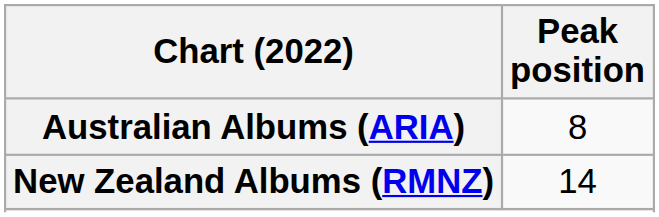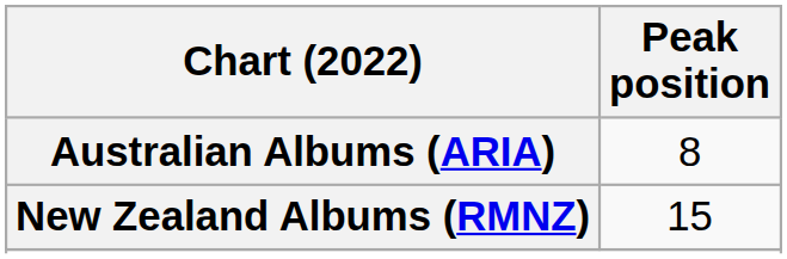 <table class="wikitable sortable plainrowheaders" style="text-align:center">
 <tr>
 <th scope="col">Chart (2022)</th>
 <th scope="col">Peak<br>position</th>
 </tr>
 <tr>
 <th scope="row">Australian Albums (<a href='#'>ARIA</a>)</th>
 <td>8</td>
 </tr>
 <tr>
 <th scope="row">New Zealand Albums (<a href='#'>RMNZ</a>)</th>
-<td>14</td>
+<td>15</td>
 </tr>
 <tr>
 </tr>
 <tr>
 </tr>
 </table>
